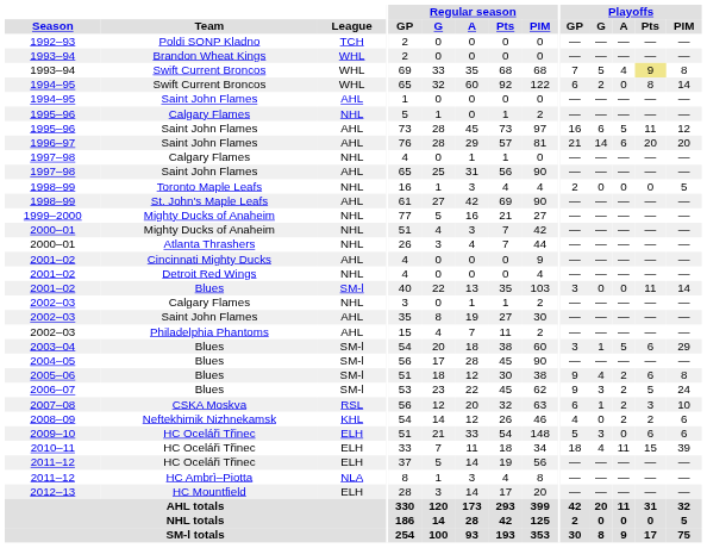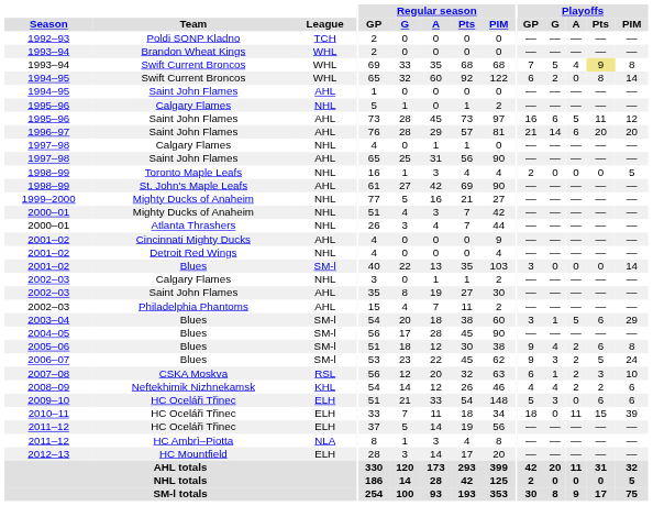 <table border="0" cellpadding="1" cellspacing="0" style="text-align:center; width:60em">
 <tr bgcolor="#e0e0e0">
 <th colspan="3" bgcolor="#ffffff"></th>
 <th rowspan="99" bgcolor="#ffffff"></th>
 <th colspan="5"><a href='#'>Regular season</a></th>
 <th rowspan="99" bgcolor="#ffffff"></th>
 <th colspan="5"><a href='#'>Playoffs</a></th>
 </tr>
 <tr bgcolor="#e0e0e0">
 <th><a href='#'>Season</a></th>
 <th>Team</th>
 <th>League</th>
 <th>GP</th>
 <th><a href='#'>G</a></th>
 <th><a href='#'>A</a></th>
 <th><a href='#'>Pts</a></th>
 <th><a href='#'>PIM</a></th>
 <th>GP</th>
 <th>G</th>
 <th>A</th>
 <th>Pts</th>
 <th>PIM</th>
 </tr>
 <tr>
 <td><a href='#'>1992–93</a></td>
 <td><a href='#'>Poldi SONP Kladno</a></td>
 <td><a href='#'>TCH</a></td>
 <td>2</td>
 <td>0</td>
 <td>0</td>
 <td>0</td>
 <td>0</td>
 <td>—</td>
 <td>—</td>
 <td>—</td>
 <td>—</td>
 <td>—</td>
 </tr>
 <tr bgcolor="#f0f0f0">
 <td><a href='#'>1993–94</a></td>
 <td><a href='#'>Brandon Wheat Kings</a></td>
 <td><a href='#'>WHL</a></td>
 <td>2</td>
 <td>0</td>
 <td>0</td>
 <td>0</td>
 <td>0</td>
 <td>—</td>
 <td>—</td>
 <td>—</td>
 <td>—</td>
 <td>—</td>
 </tr>
 <tr>
 <td>1993–94</td>
 <td><a href='#'>Swift Current Broncos</a></td>
 <td>WHL</td>
 <td>69</td>
 <td>33</td>
 <td>35</td>
 <td>68</td>
 <td>68</td>
 <td>7</td>
 <td>5</td>
 <td>4</td>
 <td style="background: khaki;">9</td>
 <td>8</td>
 </tr>
 <tr bgcolor="#f0f0f0">
 <td><a href='#'>1994–95</a></td>
 <td>Swift Current Broncos</td>
 <td>WHL</td>
 <td>65</td>
 <td>32</td>
 <td>60</td>
 <td>92</td>
 <td>122</td>
 <td>6</td>
 <td>2</td>
 <td>0</td>
 <td>8</td>
 <td>14</td>
 </tr>
 <tr>
 <td><a href='#'>1994–95</a></td>
 <td><a href='#'>Saint John Flames</a></td>
 <td><a href='#'>AHL</a></td>
 <td>1</td>
 <td>0</td>
 <td>0</td>
 <td>0</td>
 <td>0</td>
 <td>—</td>
 <td>—</td>
 <td>—</td>
 <td>—</td>
 <td>—</td>
 </tr>
 <tr bgcolor="#f0f0f0">
 <td><a href='#'>1995–96</a></td>
 <td><a href='#'>Calgary Flames</a></td>
 <td><a href='#'>NHL</a></td>
 <td>5</td>
 <td>1</td>
 <td>0</td>
 <td>1</td>
 <td>2</td>
 <td>—</td>
 <td>—</td>
 <td>—</td>
 <td>—</td>
 <td>—</td>
 </tr>
 <tr>
 <td><a href='#'>1995–96</a></td>
 <td>Saint John Flames</td>
 <td>AHL</td>
 <td>73</td>
 <td>28</td>
 <td>45</td>
 <td>73</td>
 <td>97</td>
 <td>16</td>
 <td>6</td>
 <td>5</td>
 <td>11</td>
 <td>12</td>
 </tr>
 <tr bgcolor="#f0f0f0">
 <td><a href='#'>1996–97</a></td>
 <td>Saint John Flames</td>
 <td>AHL</td>
 <td>76</td>
 <td>28</td>
 <td>29</td>
 <td>57</td>
 <td>81</td>
 <td>21</td>
 <td>14</td>
 <td>6</td>
 <td>20</td>
 <td>20</td>
 </tr>
 <tr>
 <td><a href='#'>1997–98</a></td>
 <td>Calgary Flames</td>
 <td>NHL</td>
 <td>4</td>
 <td>0</td>
 <td>1</td>
 <td>1</td>
 <td>0</td>
 <td>—</td>
 <td>—</td>
 <td>—</td>
 <td>—</td>
 <td>—</td>
 </tr>
 <tr bgcolor="#f0f0f0">
 <td><a href='#'>1997–98</a></td>
 <td>Saint John Flames</td>
 <td>AHL</td>
 <td>65</td>
 <td>25</td>
 <td>31</td>
 <td>56</td>
 <td>90</td>
 <td>—</td>
 <td>—</td>
 <td>—</td>
 <td>—</td>
 <td>—</td>
 </tr>
 <tr>
 <td><a href='#'>1998–99</a></td>
 <td><a href='#'>Toronto Maple Leafs</a></td>
 <td>NHL</td>
 <td>16</td>
 <td>1</td>
 <td>3</td>
 <td>4</td>
 <td>4</td>
 <td>2</td>
 <td>0</td>
 <td>0</td>
 <td>0</td>
 <td>5</td>
 </tr>
 <tr bgcolor="#f0f0f0">
 <td><a href='#'>1998–99</a></td>
 <td><a href='#'>St. John's Maple Leafs</a></td>
 <td>AHL</td>
 <td>61</td>
 <td>27</td>
 <td>42</td>
 <td>69</td>
 <td>90</td>
 <td>—</td>
 <td>—</td>
 <td>—</td>
 <td>—</td>
 <td>—</td>
 </tr>
 <tr>
 <td><a href='#'>1999–2000</a></td>
 <td><a href='#'>Mighty Ducks of Anaheim</a></td>
 <td>NHL</td>
 <td>77</td>
 <td>5</td>
 <td>16</td>
 <td>21</td>
 <td>27</td>
 <td>—</td>
 <td>—</td>
 <td>—</td>
 <td>—</td>
 <td>—</td>
 </tr>
 <tr bgcolor="#f0f0f0">
 <td><a href='#'>2000–01</a></td>
 <td>Mighty Ducks of Anaheim</td>
 <td>NHL</td>
 <td>51</td>
 <td>4</td>
 <td>3</td>
 <td>7</td>
 <td>42</td>
 <td>—</td>
 <td>—</td>
 <td>—</td>
 <td>—</td>
 <td>—</td>
 </tr>
 <tr>
 <td>2000–01</td>
 <td><a href='#'>Atlanta Thrashers</a></td>
 <td>NHL</td>
 <td>26</td>
 <td>3</td>
 <td>4</td>
 <td>7</td>
 <td>44</td>
 <td>—</td>
 <td>—</td>
 <td>—</td>
 <td>—</td>
 <td>—</td>
 </tr>
 <tr bgcolor="#f0f0f0">
 <td><a href='#'>2001–02</a></td>
 <td><a href='#'>Cincinnati Mighty Ducks</a></td>
 <td>AHL</td>
 <td>4</td>
 <td>0</td>
 <td>0</td>
 <td>0</td>
 <td>9</td>
 <td>—</td>
 <td>—</td>
 <td>—</td>
 <td>—</td>
 <td>—</td>
 </tr>
 <tr>
 <td><a href='#'>2001–02</a></td>
 <td><a href='#'>Detroit Red Wings</a></td>
 <td>NHL</td>
 <td>4</td>
 <td>0</td>
 <td>0</td>
 <td>0</td>
 <td>4</td>
 <td>—</td>
 <td>—</td>
 <td>—</td>
 <td>—</td>
 <td>—</td>
 </tr>
 <tr bgcolor="#f0f0f0">
 <td><a href='#'>2001–02</a></td>
 <td><a href='#'>Blues</a></td>
 <td><a href='#'>SM-l</a></td>
 <td>40</td>
 <td>22</td>
 <td>13</td>
 <td>35</td>
 <td>103</td>
 <td>3</td>
 <td>0</td>
 <td>0</td>
-<td>11</td>
+<td>0</td>
 <td>14</td>
 </tr>
 <tr>
 <td><a href='#'>2002–03</a></td>
 <td>Calgary Flames</td>
 <td>NHL</td>
 <td>3</td>
 <td>0</td>
 <td>1</td>
 <td>1</td>
 <td>2</td>
 <td>—</td>
 <td>—</td>
 <td>—</td>
 <td>—</td>
 <td>—</td>
 </tr>
 <tr bgcolor="#f0f0f0">
 <td><a href='#'>2002–03</a></td>
 <td>Saint John Flames</td>
 <td>AHL</td>
 <td>35</td>
 <td>8</td>
 <td>19</td>
 <td>27</td>
 <td>30</td>
 <td>—</td>
 <td>—</td>
 <td>—</td>
 <td>—</td>
 <td>—</td>
 </tr>
 <tr>
 <td>2002–03</td>
 <td><a href='#'>Philadelphia Phantoms</a></td>
 <td>AHL</td>
 <td>15</td>
 <td>4</td>
 <td>7</td>
 <td>11</td>
 <td>2</td>
 <td>—</td>
 <td>—</td>
 <td>—</td>
 <td>—</td>
 <td>—</td>
 </tr>
 <tr bgcolor="#f0f0f0">
 <td><a href='#'>2003–04</a></td>
 <td>Blues</td>
 <td>SM-l</td>
 <td>54</td>
 <td>20</td>
 <td>18</td>
 <td>38</td>
 <td>60</td>
 <td>3</td>
 <td>1</td>
 <td>5</td>
 <td>6</td>
 <td>29</td>
 </tr>
 <tr>
 <td><a href='#'>2004–05</a></td>
 <td>Blues</td>
 <td>SM-l</td>
 <td>56</td>
 <td>17</td>
 <td>28</td>
 <td>45</td>
 <td>90</td>
 <td>—</td>
 <td>—</td>
 <td>—</td>
 <td>—</td>
 <td>—</td>
 </tr>
 <tr bgcolor="#f0f0f0">
 <td><a href='#'>2005–06</a></td>
 <td>Blues</td>
 <td>SM-l</td>
 <td>51</td>
 <td>18</td>
 <td>12</td>
 <td>30</td>
 <td>38</td>
 <td>9</td>
 <td>4</td>
 <td>2</td>
 <td>6</td>
 <td>8</td>
 </tr>
 <tr>
 <td><a href='#'>2006–07</a></td>
 <td>Blues</td>
 <td>SM-l</td>
 <td>53</td>
 <td>23</td>
 <td>22</td>
 <td>45</td>
 <td>62</td>
 <td>9</td>
 <td>3</td>
 <td>2</td>
 <td>5</td>
 <td>24</td>
 </tr>
 <tr bgcolor="#f0f0f0">
 <td><a href='#'>2007–08</a></td>
 <td><a href='#'>CSKA Moskva</a></td>
 <td><a href='#'>RSL</a></td>
 <td>56</td>
 <td>12</td>
 <td>20</td>
 <td>32</td>
 <td>63</td>
 <td>6</td>
 <td>1</td>
 <td>2</td>
 <td>3</td>
 <td>10</td>
 </tr>
 <tr>
 <td><a href='#'>2008–09</a></td>
 <td><a href='#'>Neftekhimik Nizhnekamsk</a></td>
 <td><a href='#'>KHL</a></td>
 <td>54</td>
 <td>14</td>
 <td>12</td>
 <td>26</td>
 <td>46</td>
 <td>4</td>
-<td>0</td>
+<td>4</td>
 <td>2</td>
 <td>2</td>
 <td>6</td>
 </tr>
 <tr bgcolor="#f0f0f0">
 <td><a href='#'>2009–10</a></td>
 <td><a href='#'>HC Oceláři Třinec</a></td>
 <td><a href='#'>ELH</a></td>
 <td>51</td>
 <td>21</td>
 <td>33</td>
 <td>54</td>
 <td>148</td>
 <td>5</td>
 <td>3</td>
 <td>0</td>
 <td>6</td>
 <td>6</td>
 </tr>
 <tr>
 <td><a href='#'>2010–11</a></td>
 <td>HC Oceláři Třinec</td>
 <td>ELH</td>
 <td>33</td>
 <td>7</td>
 <td>11</td>
 <td>18</td>
 <td>34</td>
 <td>18</td>
-<td>4</td>
+<td>0</td>
 <td>11</td>
 <td>15</td>
 <td>39</td>
 </tr>
 <tr bgcolor="#f0f0f0">
 <td><a href='#'>2011–12</a></td>
 <td>HC Oceláři Třinec</td>
 <td>ELH</td>
 <td>37</td>
 <td>5</td>
 <td>14</td>
 <td>19</td>
 <td>56</td>
 <td>—</td>
 <td>—</td>
 <td>—</td>
 <td>—</td>
 <td>—</td>
 </tr>
 <tr>
 <td><a href='#'>2011–12</a></td>
 <td><a href='#'>HC Ambrì–Piotta</a></td>
 <td><a href='#'>NLA</a></td>
 <td>8</td>
 <td>1</td>
 <td>3</td>
 <td>4</td>
 <td>8</td>
 <td>—</td>
 <td>—</td>
 <td>—</td>
 <td>—</td>
 <td>—</td>
 </tr>
 <tr bgcolor="#f0f0f0">
 <td><a href='#'>2012–13</a></td>
 <td><a href='#'>HC Mountfield</a></td>
 <td>ELH</td>
 <td>28</td>
 <td>3</td>
 <td>14</td>
 <td>17</td>
 <td>20</td>
 <td>—</td>
 <td>—</td>
 <td>—</td>
 <td>—</td>
 <td>—</td>
 </tr>
 <tr bgcolor="#e0e0e0">
 <th colspan="3">AHL totals</th>
 <th>330</th>
 <th>120</th>
 <th>173</th>
 <th>293</th>
 <th>399</th>
 <th>42</th>
 <th>20</th>
 <th>11</th>
 <th>31</th>
 <th>32</th>
 </tr>
 <tr bgcolor="#e0e0e0">
 <th colspan="3">NHL totals</th>
 <th>186</th>
 <th>14</th>
 <th>28</th>
 <th>42</th>
 <th>125</th>
 <th>2</th>
 <th>0</th>
 <th>0</th>
 <th>0</th>
 <th>5</th>
 </tr>
 <tr bgcolor="#e0e0e0">
 <th colspan="3">SM-l totals</th>
 <th>254</th>
 <th>100</th>
 <th>93</th>
 <th>193</th>
 <th>353</th>
 <th>30</th>
 <th>8</th>
 <th>9</th>
 <th>17</th>
 <th>75</th>
 </tr>
 </table>
